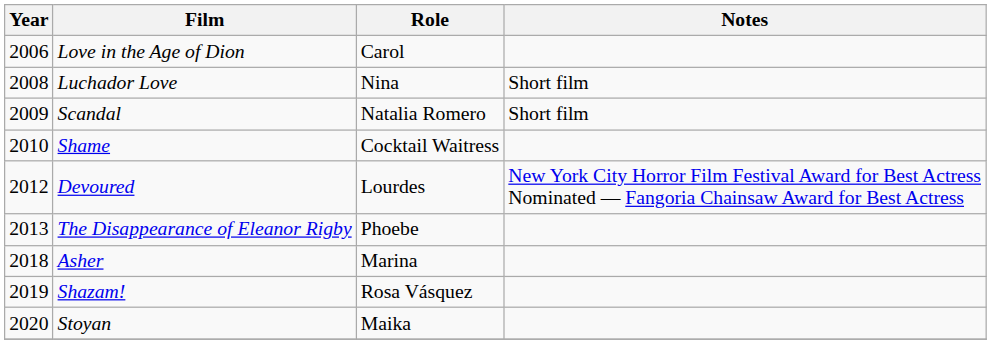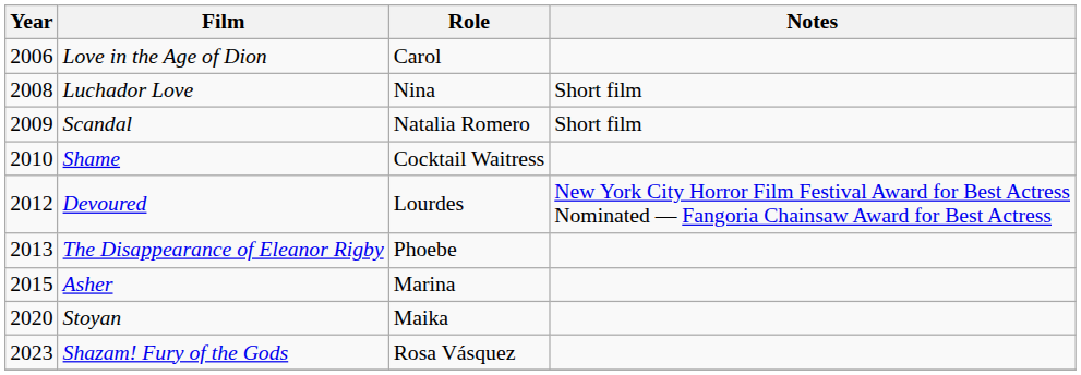 <table class="wikitable sortable">
 <tr>
 <th>Year</th>
 <th>Film</th>
 <th>Role</th>
 <th>Notes</th>
 </tr>
 <tr>
 <td>2006</td>
 <td><em>Love in the Age of Dion</em></td>
 <td>Carol</td>
 <td></td>
 </tr>
 <tr>
 <td>2008</td>
 <td><em>Luchador Love</em></td>
 <td>Nina</td>
 <td>Short film</td>
 </tr>
 <tr>
 <td>2009</td>
 <td><em>Scandal</em></td>
 <td>Natalia Romero</td>
 <td>Short film</td>
 </tr>
 <tr>
 <td>2010</td>
 <td><em><a href='#'>Shame</a></em></td>
 <td>Cocktail Waitress</td>
 <td></td>
 </tr>
 <tr>
 <td>2012</td>
 <td><em><a href='#'>Devoured</a></em></td>
 <td>Lourdes</td>
 <td><a href='#'>New York City Horror Film Festival Award for Best Actress</a><br>Nominated — <a href='#'>Fangoria Chainsaw Award for Best Actress</a></td>
 </tr>
 <tr>
 <td>2013</td>
 <td><em><a href='#'>The Disappearance of Eleanor Rigby</a></em></td>
 <td>Phoebe</td>
 <td></td>
 </tr>
 <tr>
-<td>2018</td>
+<td>2015</td>
 <td><em><a href='#'>Asher</a></em></td>
 <td>Marina</td>
-<td></td>
-</tr>
-<tr>
-<td>2019</td>
-<td><em><a href='#'>Shazam!</a></em></td>
-<td>Rosa Vásquez</td>
 <td></td>
 </tr>
 <tr>
 <td>2020</td>
 <td><em>Stoyan</em></td>
 <td>Maika</td>
 <td></td>
 </tr>
 <tr>
+<td>2023</td>
+<td><em><a href='#'>Shazam! Fury of the Gods</a></em></td>
+<td>Rosa Vásquez</td>
+<td></td>
+</tr>
+<tr>
 </tr>
 </table>
